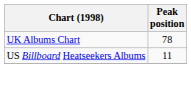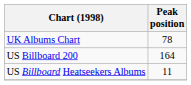 <table class="wikitable sortable">
 <tr>
 <th>Chart (1998)</th>
 <th>Peak<br>position</th>
 </tr>
 <tr>
 <td><a href='#'>UK Albums Chart</a></td>
 <td align="center">78</td>
 </tr>
 <tr>
+<td>US <a href='#'>Billboard 200</a></td>
+<td align="center">164</td>
+</tr>
+<tr>
 <td>US <em><a href='#'>Billboard</a></em> <a href='#'>Heatseekers Albums</a></td>
 <td align="center">11</td>
 </tr>
 <tr>
 </tr>
 </table>
